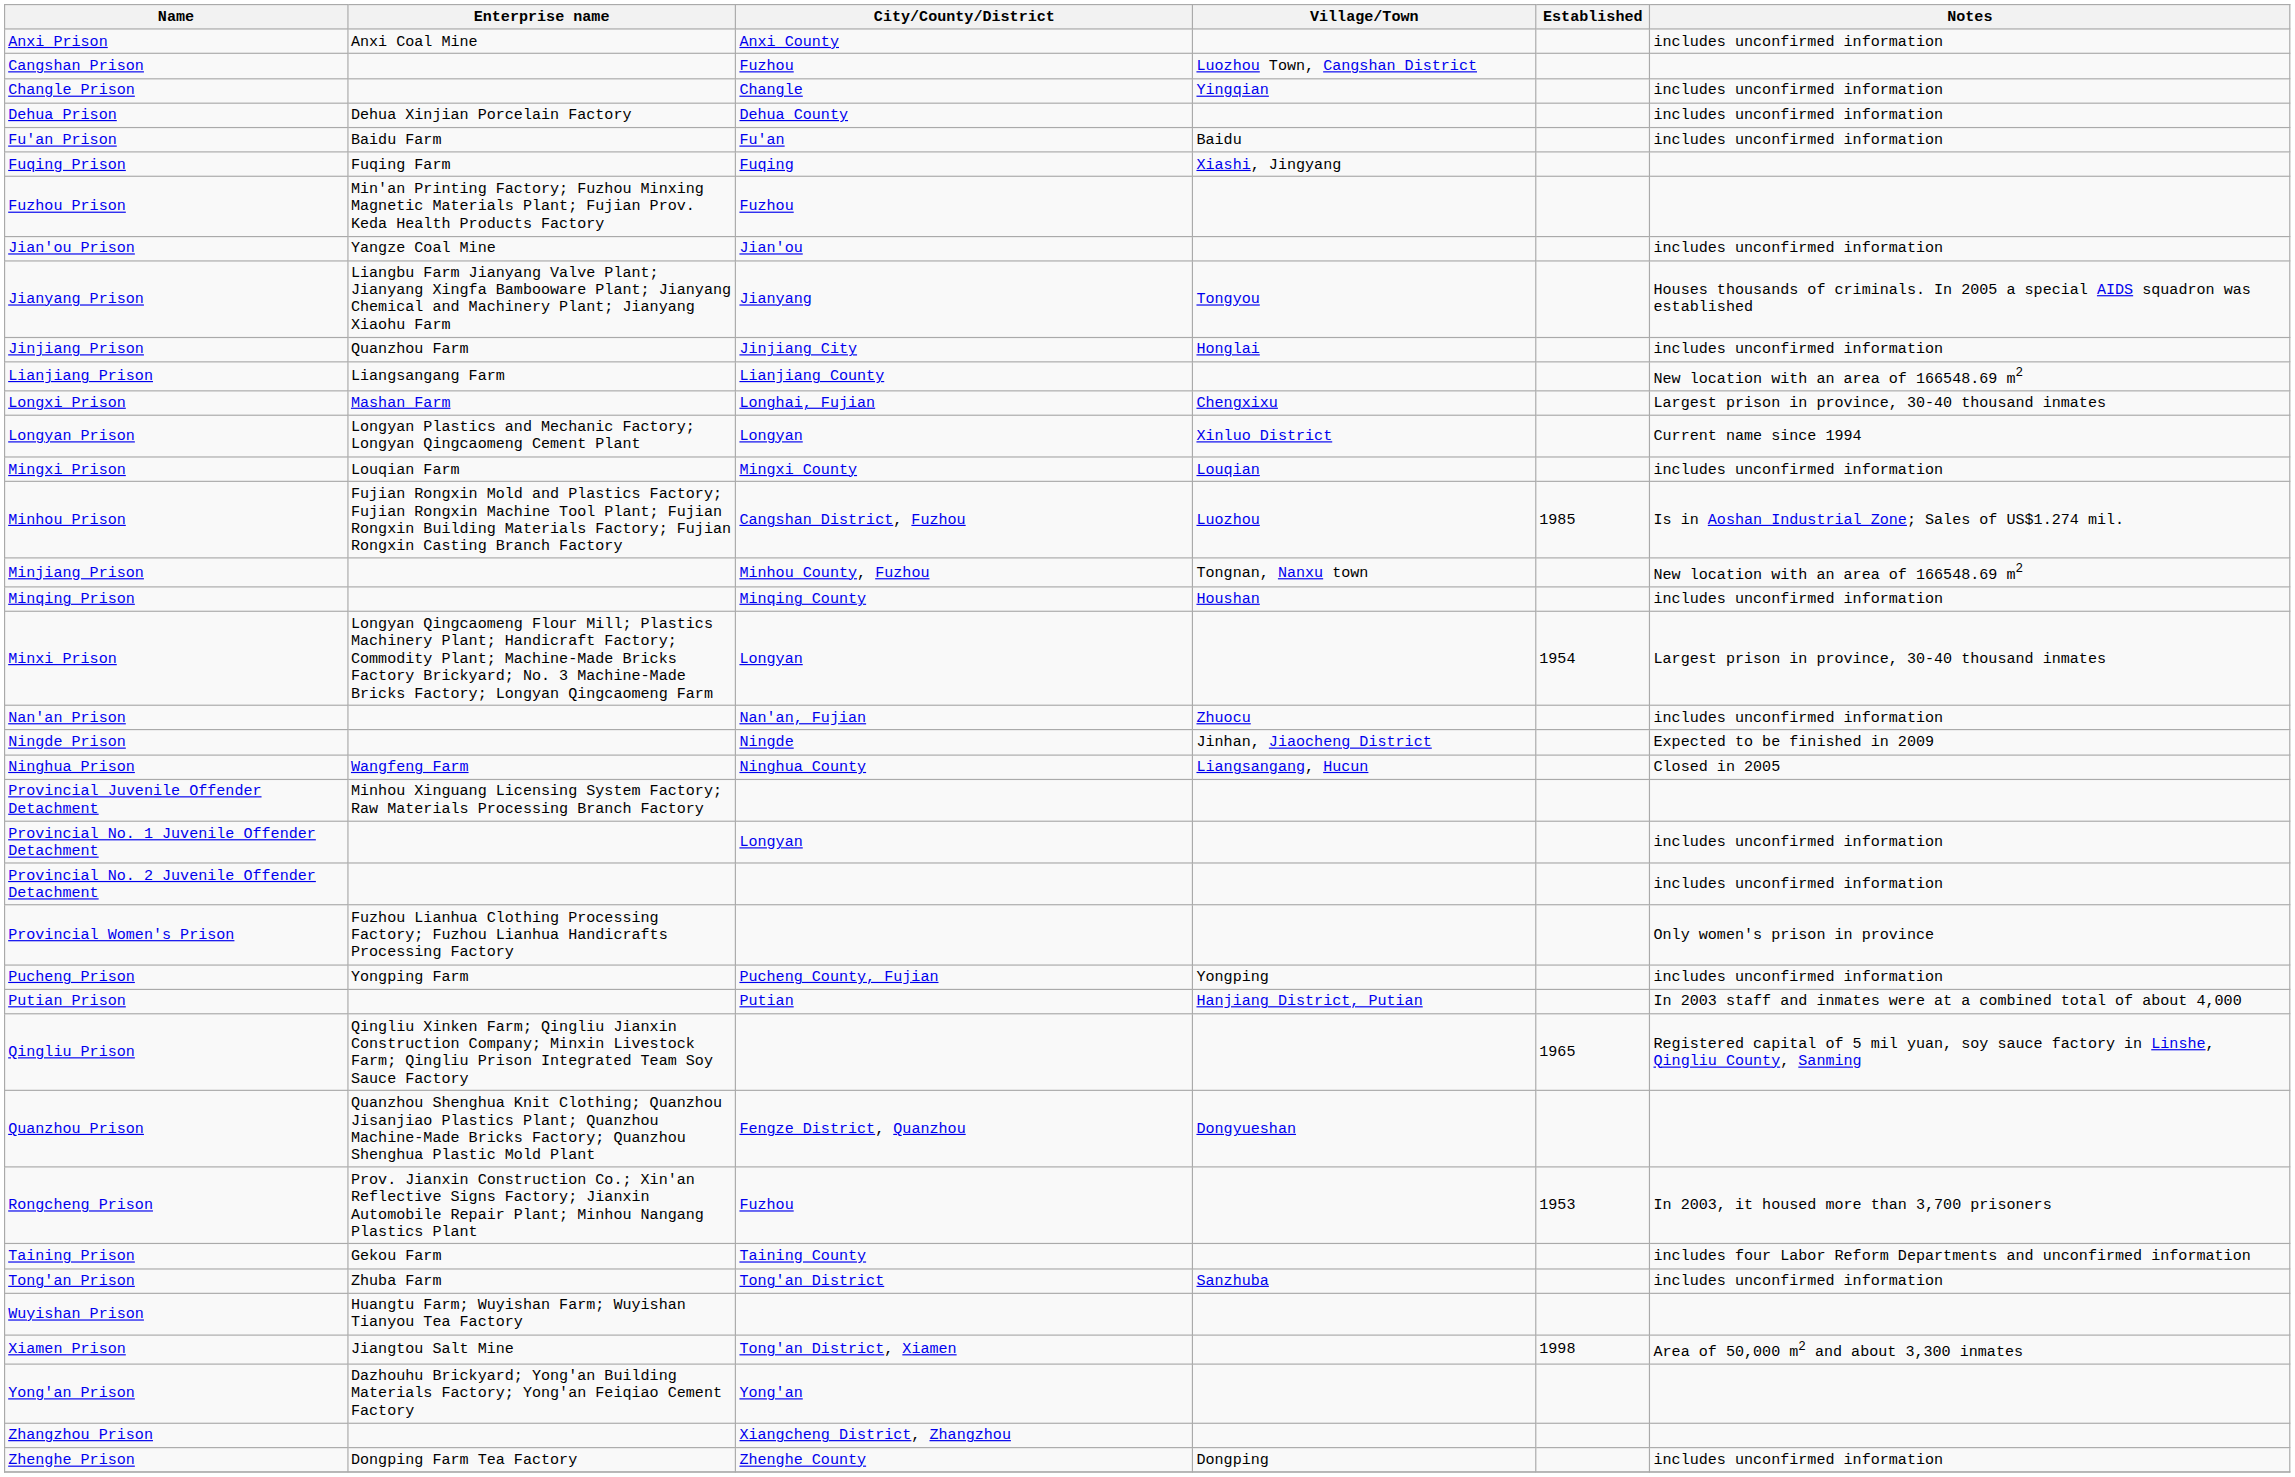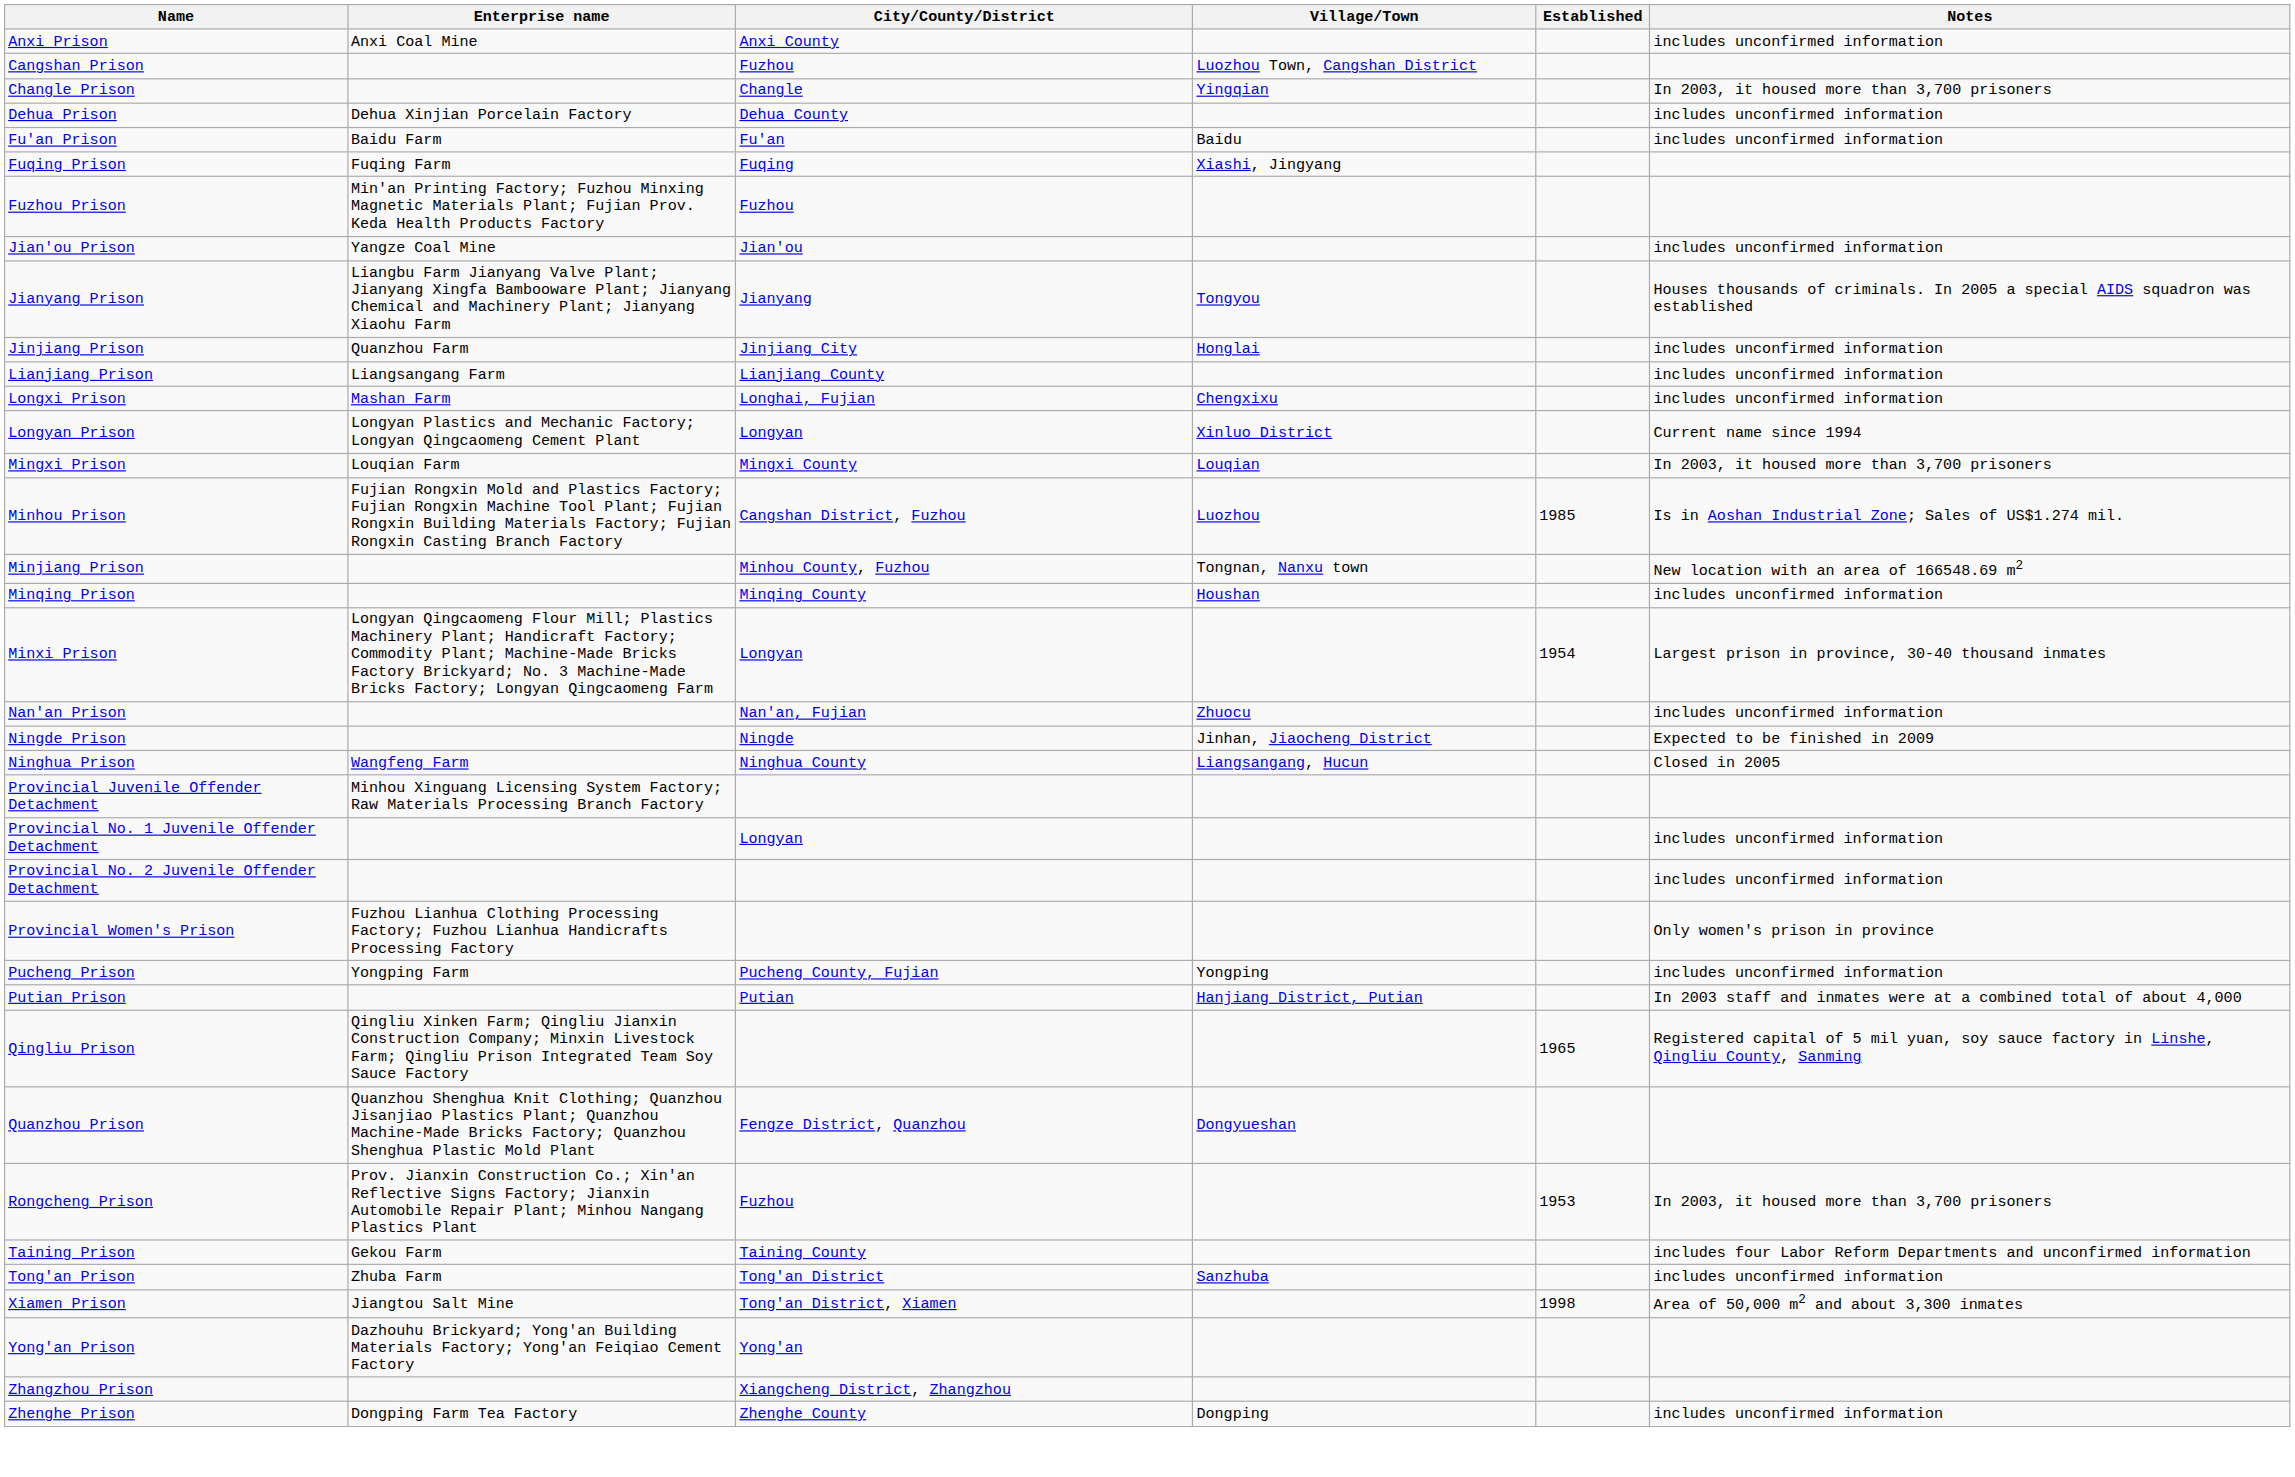 <table class="wikitable">
 <tr>
 <th width=15%>Name</th>
 <th width=17%>Enterprise name</th>
 <th width=20%>City/County/District</th>
 <th width=15%>Village/Town</th>
 <th width=5%>Established</th>
 <th width=28%>Notes</th>
 </tr>
 <tr>
 <td><a href='#'>Anxi Prison</a></td>
 <td>Anxi Coal Mine</td>
 <td><a href='#'>Anxi County</a></td>
 <td></td>
 <td></td>
 <td>includes unconfirmed information</td>
 </tr>
 <tr>
 <td><a href='#'>Cangshan Prison</a></td>
 <td></td>
 <td><a href='#'>Fuzhou</a></td>
 <td><a href='#'>Luozhou</a> Town, <a href='#'>Cangshan District</a></td>
 <td></td>
 <td></td>
 </tr>
 <tr>
 <td><a href='#'>Changle Prison</a></td>
 <td></td>
 <td><a href='#'>Changle</a></td>
 <td><a href='#'>Yingqian</a></td>
 <td></td>
-<td>includes unconfirmed information</td>
+<td>In 2003, it housed more than 3,700 prisoners</td>
 </tr>
 <tr>
 <td><a href='#'>Dehua Prison</a></td>
 <td>Dehua Xinjian Porcelain Factory</td>
 <td><a href='#'>Dehua County</a></td>
 <td></td>
 <td></td>
 <td>includes unconfirmed information</td>
 </tr>
 <tr>
 <td><a href='#'>Fu'an Prison</a></td>
 <td>Baidu Farm</td>
 <td><a href='#'>Fu'an</a></td>
 <td>Baidu</td>
 <td></td>
 <td>includes unconfirmed information</td>
 </tr>
 <tr>
 <td><a href='#'>Fuqing Prison</a></td>
 <td>Fuqing Farm</td>
 <td><a href='#'>Fuqing</a></td>
 <td><a href='#'>Xiashi</a>, Jingyang</td>
 <td></td>
 <td></td>
 </tr>
 <tr>
 <td><a href='#'>Fuzhou Prison</a></td>
 <td>Min'an Printing Factory; Fuzhou Minxing Magnetic Materials Plant; Fujian Prov. Keda Health Products Factory</td>
 <td><a href='#'>Fuzhou</a></td>
 <td></td>
 <td></td>
 <td></td>
 </tr>
 <tr>
 <td><a href='#'>Jian'ou Prison</a></td>
 <td>Yangze Coal Mine</td>
 <td><a href='#'>Jian'ou</a></td>
 <td></td>
 <td></td>
 <td>includes unconfirmed information</td>
 </tr>
 <tr>
 <td><a href='#'>Jianyang Prison</a></td>
 <td>Liangbu Farm Jianyang Valve Plant; Jianyang Xingfa Bambooware Plant; Jianyang Chemical and Machinery Plant; Jianyang Xiaohu Farm</td>
 <td><a href='#'>Jianyang</a></td>
 <td><a href='#'>Tongyou</a></td>
 <td></td>
 <td>Houses thousands of criminals. In 2005 a special <a href='#'>AIDS</a> squadron was established</td>
 </tr>
 <tr>
 <td><a href='#'>Jinjiang Prison</a></td>
 <td>Quanzhou Farm</td>
 <td><a href='#'>Jinjiang City</a></td>
 <td><a href='#'>Honglai</a></td>
 <td></td>
 <td>includes unconfirmed information</td>
 </tr>
 <tr>
 <td><a href='#'>Lianjiang Prison</a></td>
 <td>Liangsangang Farm</td>
 <td><a href='#'>Lianjiang County</a></td>
 <td></td>
 <td></td>
-<td>New location with an area of 166548.69 m<sup>2</sup></td>
+<td>includes unconfirmed information</td>
 </tr>
 <tr>
 <td><a href='#'>Longxi Prison</a></td>
 <td><a href='#'>Mashan Farm</a></td>
 <td><a href='#'>Longhai, Fujian</a></td>
 <td><a href='#'>Chengxixu</a></td>
 <td></td>
-<td>Largest prison in province, 30-40 thousand inmates</td>
+<td>includes unconfirmed information</td>
 </tr>
 <tr>
 <td><a href='#'>Longyan Prison</a></td>
 <td>Longyan Plastics and Mechanic Factory; Longyan Qingcaomeng Cement Plant</td>
 <td><a href='#'>Longyan</a></td>
 <td><a href='#'>Xinluo District</a></td>
 <td></td>
 <td>Current name since 1994</td>
 </tr>
 <tr>
 <td><a href='#'>Mingxi Prison</a></td>
 <td>Louqian Farm</td>
 <td><a href='#'>Mingxi County</a></td>
 <td><a href='#'>Louqian</a></td>
 <td></td>
-<td>includes unconfirmed information</td>
+<td>In 2003, it housed more than 3,700 prisoners</td>
 </tr>
 <tr>
 <td><a href='#'>Minhou Prison</a></td>
 <td>Fujian Rongxin Mold and Plastics Factory; Fujian Rongxin Machine Tool Plant; Fujian Rongxin Building Materials Factory; Fujian Rongxin Casting Branch Factory</td>
 <td><a href='#'>Cangshan District</a>, <a href='#'>Fuzhou</a></td>
 <td><a href='#'>Luozhou</a></td>
 <td>1985</td>
 <td>Is in <a href='#'>Aoshan Industrial Zone</a>; Sales of US$1.274 mil.</td>
 </tr>
 <tr>
 <td><a href='#'>Minjiang Prison</a></td>
 <td></td>
 <td><a href='#'>Minhou County</a>, <a href='#'>Fuzhou</a></td>
 <td>Tongnan, <a href='#'>Nanxu</a> town</td>
 <td></td>
 <td>New location with an area of 166548.69 m<sup>2</sup></td>
 </tr>
 <tr>
 <td><a href='#'>Minqing Prison</a></td>
 <td></td>
 <td><a href='#'>Minqing County</a></td>
 <td><a href='#'>Houshan</a></td>
 <td></td>
 <td>includes unconfirmed information</td>
 </tr>
 <tr>
 <td><a href='#'>Minxi Prison</a></td>
 <td>Longyan Qingcaomeng Flour Mill; Plastics Machinery Plant; Handicraft Factory; Commodity Plant; Machine-Made Bricks Factory Brickyard; No. 3 Machine-Made Bricks Factory; Longyan Qingcaomeng Farm</td>
 <td><a href='#'>Longyan</a></td>
 <td></td>
 <td>1954</td>
 <td>Largest prison in province, 30-40 thousand inmates</td>
 </tr>
 <tr>
 <td><a href='#'>Nan'an Prison</a></td>
 <td></td>
 <td><a href='#'>Nan'an, Fujian</a></td>
 <td><a href='#'>Zhuocu</a></td>
 <td></td>
 <td>includes unconfirmed information</td>
 </tr>
 <tr>
 <td><a href='#'>Ningde Prison</a></td>
 <td></td>
 <td><a href='#'>Ningde</a></td>
 <td>Jinhan, <a href='#'>Jiaocheng District</a></td>
 <td></td>
 <td>Expected to be finished in 2009</td>
 </tr>
 <tr>
 <td><a href='#'>Ninghua Prison</a></td>
 <td><a href='#'>Wangfeng Farm</a></td>
 <td><a href='#'>Ninghua County</a></td>
 <td><a href='#'>Liangsangang</a>, <a href='#'>Hucun</a></td>
 <td></td>
 <td>Closed in 2005</td>
 </tr>
 <tr>
 <td><a href='#'>Provincial Juvenile Offender Detachment</a></td>
 <td>Minhou Xinguang Licensing System Factory; Raw Materials Processing Branch Factory</td>
 <td></td>
 <td></td>
 <td></td>
 <td></td>
 </tr>
 <tr>
 <td><a href='#'>Provincial No. 1 Juvenile Offender Detachment</a></td>
 <td></td>
 <td><a href='#'>Longyan</a></td>
 <td></td>
 <td></td>
 <td>includes unconfirmed information</td>
 </tr>
 <tr>
 <td><a href='#'>Provincial No. 2 Juvenile Offender Detachment</a></td>
 <td></td>
 <td></td>
 <td></td>
 <td></td>
 <td>includes unconfirmed information</td>
 </tr>
 <tr>
 <td><a href='#'>Provincial Women's Prison</a></td>
 <td>Fuzhou Lianhua Clothing Processing Factory; Fuzhou Lianhua Handicrafts Processing Factory</td>
 <td></td>
 <td></td>
 <td></td>
 <td>Only women's prison in province</td>
 </tr>
 <tr>
 <td><a href='#'>Pucheng Prison</a></td>
 <td>Yongping Farm</td>
 <td><a href='#'>Pucheng County, Fujian</a></td>
 <td>Yongping</td>
 <td></td>
 <td>includes unconfirmed information</td>
 </tr>
 <tr>
 <td><a href='#'>Putian Prison</a></td>
 <td></td>
 <td><a href='#'>Putian</a></td>
 <td><a href='#'>Hanjiang District, Putian</a></td>
 <td></td>
 <td>In 2003 staff and inmates were at a combined total of about 4,000</td>
 </tr>
 <tr>
 <td><a href='#'>Qingliu Prison</a></td>
 <td>Qingliu Xinken Farm; Qingliu Jianxin Construction Company; Minxin Livestock Farm; Qingliu Prison Integrated Team Soy Sauce Factory</td>
 <td></td>
 <td></td>
 <td>1965</td>
 <td>Registered capital of 5 mil yuan, soy sauce factory in <a href='#'>Linshe</a>, <a href='#'>Qingliu County</a>, <a href='#'>Sanming</a></td>
 </tr>
 <tr>
 <td><a href='#'>Quanzhou Prison</a></td>
 <td>Quanzhou Shenghua Knit Clothing; Quanzhou Jisanjiao Plastics Plant; Quanzhou Machine-Made Bricks Factory; Quanzhou Shenghua Plastic Mold Plant</td>
 <td><a href='#'>Fengze District</a>, <a href='#'>Quanzhou</a></td>
 <td><a href='#'>Dongyueshan</a></td>
 <td></td>
 <td></td>
 </tr>
 <tr>
 <td><a href='#'>Rongcheng Prison</a></td>
 <td>Prov. Jianxin Construction Co.; Xin'an Reflective Signs Factory; Jianxin Automobile Repair Plant; Minhou Nangang Plastics Plant</td>
 <td><a href='#'>Fuzhou</a></td>
 <td></td>
 <td>1953</td>
 <td>In 2003, it housed more than 3,700 prisoners</td>
 </tr>
 <tr>
 <td><a href='#'>Taining Prison</a></td>
 <td>Gekou Farm</td>
 <td><a href='#'>Taining County</a></td>
 <td></td>
 <td></td>
 <td>includes four Labor Reform Departments and unconfirmed information</td>
 </tr>
 <tr>
 <td><a href='#'>Tong'an Prison</a></td>
 <td>Zhuba Farm</td>
 <td><a href='#'>Tong'an District</a></td>
 <td><a href='#'>Sanzhuba</a></td>
 <td></td>
 <td>includes unconfirmed information</td>
 </tr>
 <tr>
-<td><a href='#'>Wuyishan Prison</a></td>
-<td>Huangtu Farm; Wuyishan Farm; Wuyishan Tianyou Tea Factory</td>
-<td></td>
-<td></td>
-<td></td>
-<td></td>
-</tr>
-<tr>
 <td><a href='#'>Xiamen Prison</a></td>
 <td>Jiangtou Salt Mine</td>
 <td><a href='#'>Tong'an District</a>, <a href='#'>Xiamen</a></td>
 <td></td>
 <td>1998</td>
 <td>Area of 50,000 m<sup>2</sup> and about 3,300 inmates</td>
 </tr>
 <tr>
 <td><a href='#'>Yong'an Prison</a></td>
 <td>Dazhouhu Brickyard; Yong'an Building Materials Factory; Yong'an Feiqiao Cement Factory</td>
 <td><a href='#'>Yong'an</a></td>
 <td></td>
 <td></td>
 <td></td>
 </tr>
 <tr>
 <td><a href='#'>Zhangzhou Prison</a></td>
 <td></td>
 <td><a href='#'>Xiangcheng District</a>, <a href='#'>Zhangzhou</a></td>
 <td></td>
 <td></td>
 <td></td>
 </tr>
 <tr>
 <td><a href='#'>Zhenghe Prison</a></td>
 <td>Dongping Farm Tea Factory</td>
 <td><a href='#'>Zhenghe County</a></td>
 <td>Dongping</td>
 <td></td>
 <td>includes unconfirmed information</td>
 </tr>
 <tr>
 </tr>
 </table>
